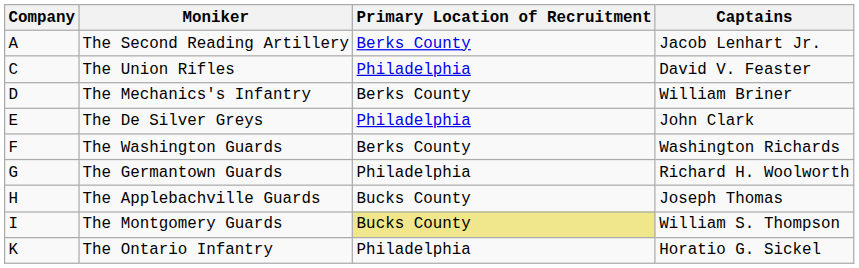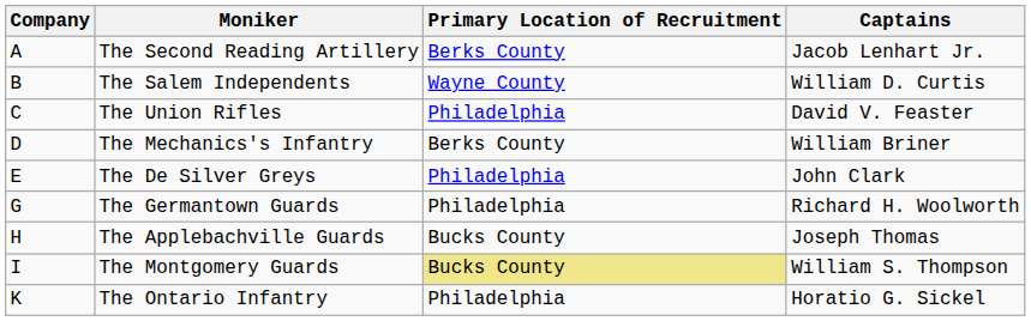 <table class="wikitable">
 <tr>
 <th>Company</th>
 <th>Moniker</th>
 <th>Primary Location of Recruitment</th>
 <th>Captains</th>
 </tr>
 <tr>
 <td>A</td>
 <td>The Second Reading Artillery</td>
 <td><a href='#'>Berks County</a></td>
 <td>Jacob Lenhart Jr.</td>
+</tr>
+<tr>
+<td>B</td>
+<td>The Salem Independents</td>
+<td><a href='#'>Wayne County</a></td>
+<td>William D. Curtis</td>
 </tr>
 <tr>
 <td>C</td>
 <td>The Union Rifles</td>
 <td><a href='#'>Philadelphia</a></td>
 <td>David V. Feaster</td>
 </tr>
 <tr>
 <td>D</td>
 <td>The Mechanics's Infantry</td>
 <td>Berks County</td>
 <td>William Briner</td>
 </tr>
 <tr>
 <td>E</td>
 <td>The De Silver Greys</td>
 <td><a href='#'>Philadelphia</a></td>
 <td>John Clark</td>
-</tr>
-<tr>
-<td>F</td>
-<td>The Washington Guards</td>
-<td>Berks County</td>
-<td>Washington Richards</td>
 </tr>
 <tr>
 <td>G</td>
 <td>The Germantown Guards</td>
 <td>Philadelphia</td>
 <td>Richard H. Woolworth</td>
 </tr>
 <tr>
 <td>H</td>
 <td>The Applebachville Guards</td>
 <td>Bucks County</td>
 <td>Joseph Thomas</td>
 </tr>
 <tr>
 <td>I</td>
 <td>The Montgomery Guards</td>
 <td style="background: khaki;">Bucks County</td>
 <td>William S. Thompson</td>
 </tr>
 <tr>
 <td>K</td>
 <td>The Ontario Infantry</td>
 <td>Philadelphia</td>
 <td>Horatio G. Sickel</td>
 </tr>
 </table>
